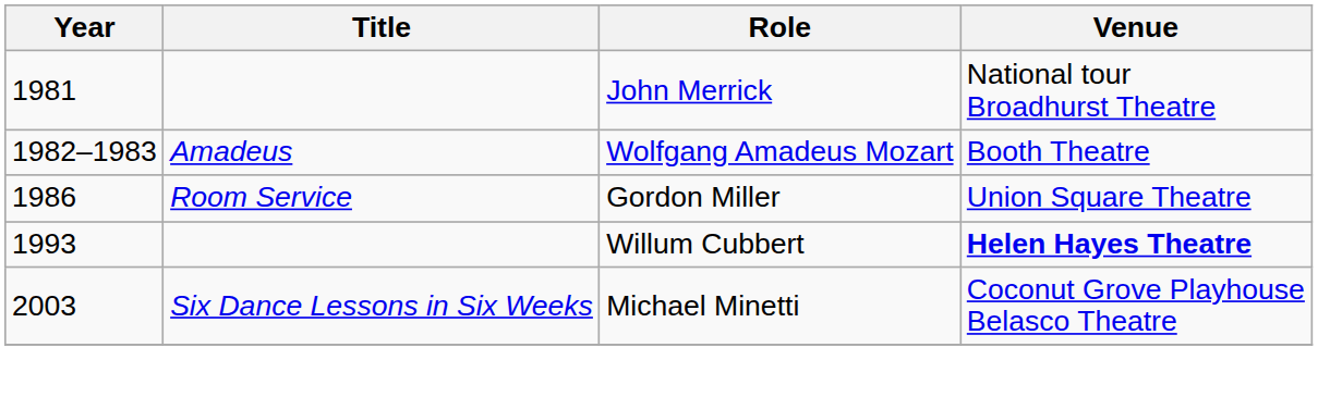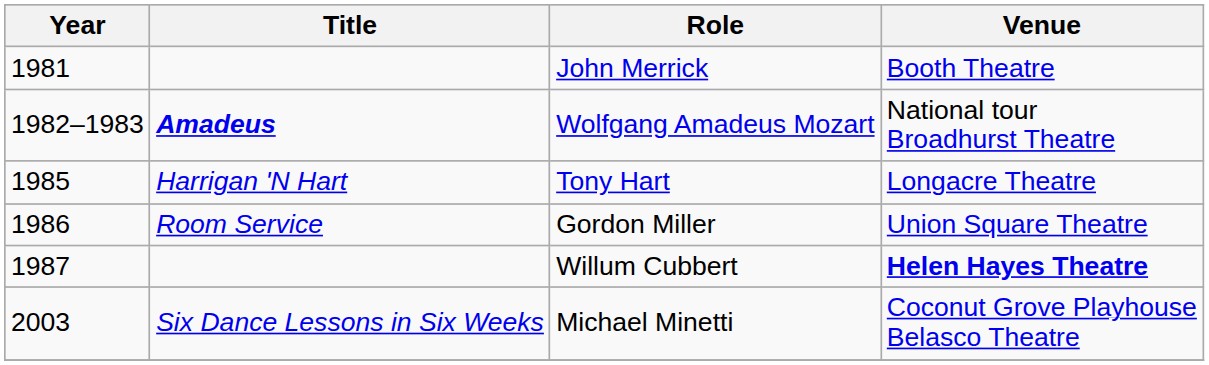 <table class="wikitable sortable plainrowheaders">
 <tr>
 <th scope="col">Year</th>
 <th scope="col">Title</th>
 <th scope="col">Role</th>
 <th scope="col">Venue</th>
 </tr>
 <tr>
 <td>1981</td>
 <td></td>
 <td><a href='#'>John Merrick</a></td>
+<td><a href='#'>Booth Theatre</a></td>
+</tr>
+<tr>
+<td>1982–1983</td>
+<td><strong><em><a href='#'>Amadeus</a></em></strong></td>
+<td><a href='#'>Wolfgang Amadeus Mozart</a></td>
 <td>National tour<br><a href='#'>Broadhurst Theatre</a></td>
 </tr>
 <tr>
-<td>1982–1983</td>
-<td><em><a href='#'>Amadeus</a></em></td>
-<td><a href='#'>Wolfgang Amadeus Mozart</a></td>
-<td><a href='#'>Booth Theatre</a></td>
+<td>1985</td>
+<td><em><a href='#'>Harrigan 'N Hart</a></em></td>
+<td><a href='#'>Tony Hart</a></td>
+<td><a href='#'>Longacre Theatre</a></td>
 </tr>
 <tr>
 <td>1986</td>
 <td><em><a href='#'>Room Service</a></em></td>
 <td>Gordon Miller</td>
 <td><a href='#'>Union Square Theatre</a></td>
 </tr>
 <tr>
-<td>1993</td>
+<td>1987</td>
 <td></td>
 <td>Willum Cubbert</td>
 <td><strong><a href='#'>Helen Hayes Theatre</a></strong></td>
 </tr>
 <tr>
 <td>2003</td>
 <td><em><a href='#'>Six Dance Lessons in Six Weeks</a></em></td>
 <td>Michael Minetti</td>
 <td><a href='#'>Coconut Grove Playhouse</a><br><a href='#'>Belasco Theatre</a></td>
 </tr>
 <tr>
 </tr>
 </table>
